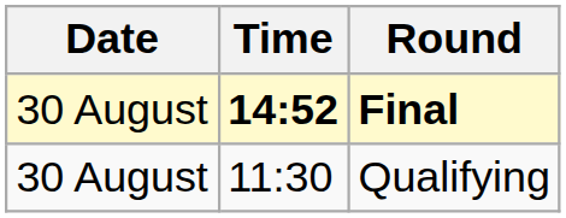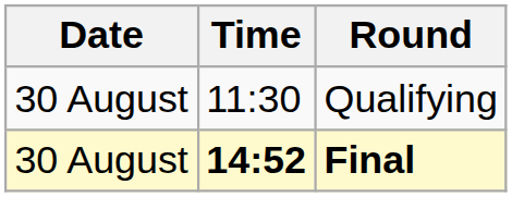 <table class="wikitable">
 <tr>
 <th>Date</th>
 <th>Time</th>
 <th>Round</th>
 </tr>
+<tr>
+<td>30 August</td>
+<td>11:30</td>
+<td>Qualifying</td>
+</tr>
 <tr style="background:lemonchiffon">
 <td>30 August</td>
 <td><strong>14:52</strong></td>
 <td><strong>Final</strong></td>
 </tr>
-<tr>
-<td>30 August</td>
-<td>11:30</td>
-<td>Qualifying</td>
-</tr>
 </table>
